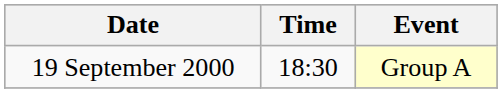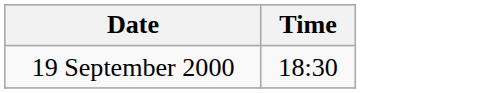 <table class = "wikitable" style="text-align:center;">
 <tr>
 <th width=150>Date</th>
 <th width=50>Time</th>
-<th width=80>Event</th>
 </tr>
 <tr>
 <td>19 September 2000</td>
 <td>18:30</td>
-<td bgcolor=ffffcc>Group A</td>
 </tr>
 </table>
